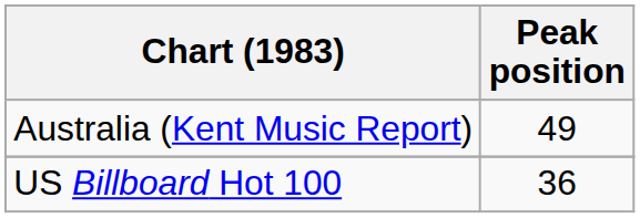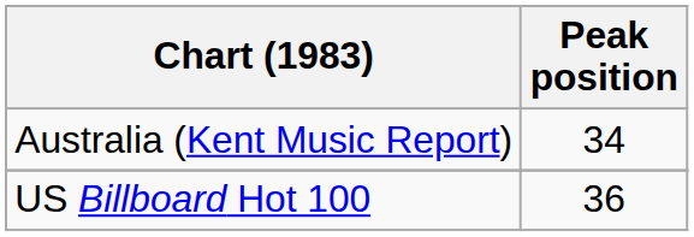 <table class="wikitable sortable">
 <tr>
 <th>Chart (1983)</th>
 <th>Peak<br>position</th>
 </tr>
 <tr>
 <td>Australia (<a href='#'>Kent Music Report</a>)</td>
-<td align="center">49</td>
+<td align="center">34</td>
 </tr>
 <tr>
 </tr>
 <tr>
 <td>US <a href='#'><em>Billboard</em> Hot 100</a></td>
 <td align="center">36</td>
 </tr>
 </table>
